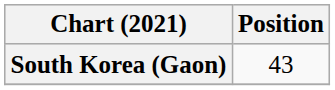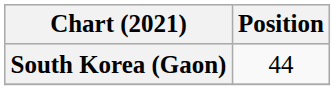 <table class="wikitable plainrowheaders" style="text-align:center">
 <tr>
 <th scope="col">Chart (2021)</th>
 <th scope="col">Position</th>
 </tr>
 <tr>
 <th scope="row">South Korea (Gaon)</th>
-<td>43</td>
+<td>44</td>
 </tr>
 <tr>
 </tr>
 </table>
